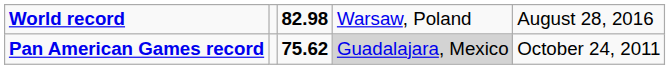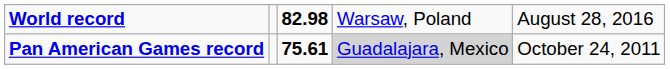 <table class="wikitable">
 <tr>
 <td><strong><a href='#'>World record</a></strong></td>
 <td></td>
 <td><strong>82.98</strong></td>
 <td><a href='#'>Warsaw</a>, Poland</td>
 <td>August 28, 2016</td>
 </tr>
 <tr>
 <td><strong><a href='#'>Pan American Games record</a></strong></td>
 <td></td>
-<td><strong>75.62</strong></td>
+<td><strong>75.61</strong></td>
 <td style="background: lightgrey;"><a href='#'>Guadalajara</a>, Mexico</td>
 <td>October 24, 2011</td>
 </tr>
 </table>
